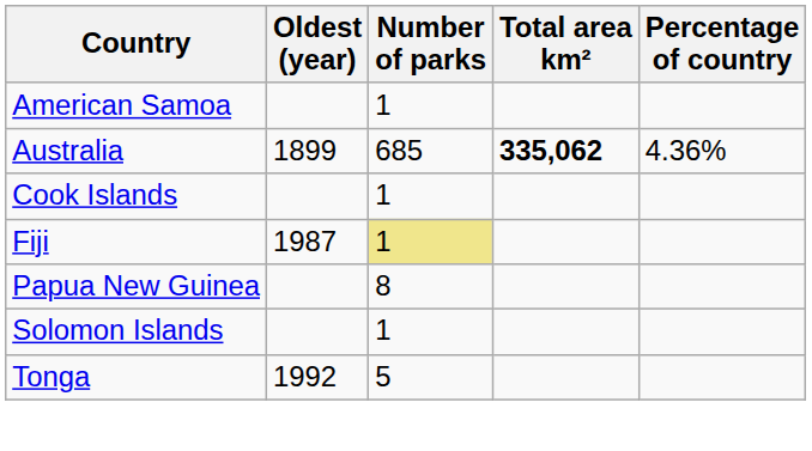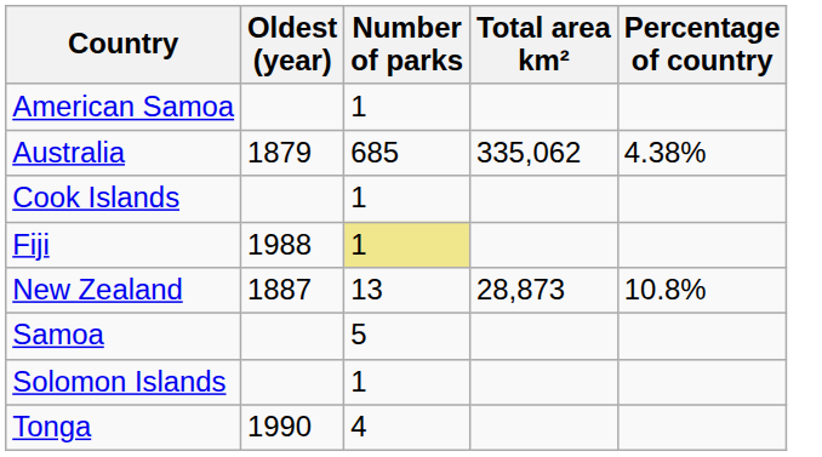 <table class="wikitable sortable">
 <tr>
 <th>Country</th>
 <th>Oldest<br>(year)</th>
 <th>Number<br>of parks</th>
 <th>Total area<br> km²</th>
 <th>Percentage <br>of country</th>
 </tr>
 <tr>
 <td><a href='#'>American Samoa</a></td>
 <td></td>
 <td>1</td>
 <td></td>
 <td></td>
 </tr>
 <tr>
 <td><a href='#'>Australia</a></td>
-<td>1899</td>
+<td>1879</td>
 <td>685</td>
-<td><strong>335,062</strong></td>
-<td>4.36%</td>
+<td>335,062</td>
+<td>4.38%</td>
 </tr>
 <tr>
 <td><a href='#'>Cook Islands</a></td>
 <td></td>
 <td>1</td>
 <td></td>
 <td></td>
 </tr>
 <tr>
 <td><a href='#'>Fiji</a></td>
-<td>1987</td>
+<td>1988</td>
 <td style="background: khaki;">1</td>
 <td></td>
 <td></td>
 </tr>
 <tr>
-<td><a href='#'>Papua New Guinea</a></td>
+<td><a href='#'>New Zealand</a></td>
+<td>1887</td>
+<td>13</td>
+<td>28,873</td>
+<td>10.8%</td>
+</tr>
+<tr>
+<td><a href='#'>Samoa</a></td>
 <td></td>
-<td>8</td>
+<td>5</td>
 <td></td>
 <td></td>
 </tr>
 <tr>
 <td><a href='#'>Solomon Islands</a></td>
 <td></td>
 <td>1</td>
 <td></td>
 <td></td>
 </tr>
 <tr>
 <td><a href='#'>Tonga</a></td>
-<td>1992</td>
-<td>5</td>
+<td>1990</td>
+<td>4</td>
 <td></td>
 <td></td>
 </tr>
 </table>
